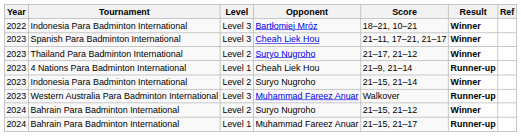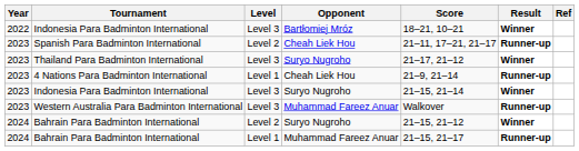 <table class="sortable wikitable" style="font-size: 90%;">
 <tr>
 <th>Year</th>
 <th>Tournament</th>
 <th>Level</th>
 <th>Opponent</th>
 <th>Score</th>
 <th>Result</th>
 <th>Ref</th>
 </tr>
 <tr>
 <td align="center">2022</td>
 <td align="left">Indonesia Para Badminton International</td>
 <td align="left">Level 3</td>
 <td align="left"> <a href='#'>Bartłomiej Mróz</a></td>
 <td align="left">18–21, 10–21</td>
 <td style="text-align:left; background:white"> <strong>Winner</strong></td>
 <td style="text-align:center; background:white"></td>
 </tr>
 <tr>
 <td align="center">2023</td>
 <td align="left">Spanish Para Badminton International</td>
-<td align="left">Level 3</td>
+<td align="left">Level 2</td>
 <td align="left"> <a href='#'>Cheah Liek Hou</a></td>
 <td align="left">21–11, 17–21, 21–17</td>
-<td style="text-align:left; background:white"> <strong>Winner</strong></td>
+<td style="text-align:left; background:white"> <strong>Runner-up</strong></td>
 <td style="text-align:center; background:white"></td>
 </tr>
 <tr>
 <td align="center">2023</td>
 <td align="left">Thailand Para Badminton International</td>
-<td align="left">Level 2</td>
+<td align="left">Level 3</td>
 <td align="left"> <a href='#'>Suryo Nugroho</a></td>
 <td align="left">21–17, 21–12</td>
 <td style="text-align:left; background:white"> <strong>Winner</strong></td>
 <td style="text-align:center; background:white"></td>
 </tr>
 <tr>
 <td align="center">2023</td>
 <td align="left">4 Nations Para Badminton International</td>
 <td>Level 1</td>
 <td align="left"> Cheah Liek Hou</td>
 <td align="left">21–9, 21–14</td>
 <td style="text-align:left; background:white"> <strong>Runner-up</strong></td>
 <td style="text-align:center; background:white"></td>
 </tr>
 <tr>
 <td align="center">2023</td>
 <td align="left">Indonesia Para Badminton International</td>
-<td align="left">Level 2</td>
+<td align="left">Level 3</td>
 <td align="left"> Suryo Nugroho</td>
 <td align="left">21–15, 21–14</td>
 <td style="text-align:left; background:white"> <strong>Winner</strong></td>
 <td style="text-align:center; background:white"></td>
 </tr>
 <tr>
 <td align="center">2023</td>
 <td align="left">Western Australia Para Badminton International</td>
 <td align="left">Level 3</td>
 <td align="left"> <a href='#'>Muhammad Fareez Anuar</a></td>
 <td align="left">Walkover</td>
 <td style="text-align:left; background:white"> <strong>Runner-up</strong></td>
 <td style="text-align:center; background:white"></td>
 </tr>
 <tr>
 <td align="center">2024</td>
 <td align="left">Bahrain Para Badminton International</td>
 <td align="left">Level 2</td>
 <td align="left"> Suryo Nugroho</td>
 <td align="left">21–15, 21–12</td>
 <td style="text-align:left; background:white"> <strong>Winner</strong></td>
 <td style="text-align:center; background:white"></td>
 </tr>
 <tr>
 <td align="center">2024</td>
 <td align="left">Bahrain Para Badminton International</td>
 <td align="left">Level 1</td>
 <td align="left"> Muhammad Fareez Anuar</td>
 <td align="left">21–15, 21–17</td>
 <td style="text-align:left; background:white"> <strong>Runner-up</strong></td>
 <td style="text-align:center; background:white"></td>
 </tr>
 </table>
